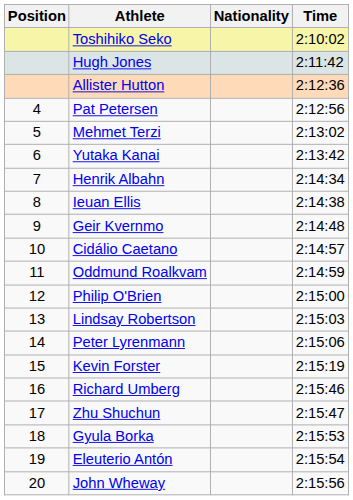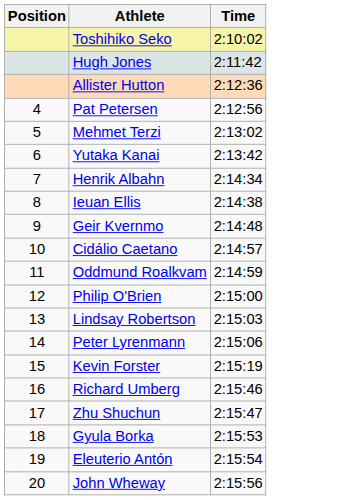 <table class="wikitable sortable">
 <tr>
 <th>Position</th>
 <th>Athlete</th>
-<th>Nationality</th>
 <th>Time</th>
 </tr>
 <tr bgcolor="#F7F6A8">
 <td align=center></td>
 <td><a href='#'>Toshihiko Seko</a></td>
-<td></td>
 <td>2:10:02</td>
 </tr>
 <tr bgcolor="#DCE5E5">
 <td align=center></td>
 <td><a href='#'>Hugh Jones</a></td>
-<td></td>
 <td>2:11:42</td>
 </tr>
 <tr bgcolor="#FFDAB9">
 <td align=center></td>
 <td><a href='#'>Allister Hutton</a></td>
-<td></td>
 <td>2:12:36</td>
 </tr>
 <tr>
 <td align=center>4</td>
 <td><a href='#'>Pat Petersen</a></td>
-<td></td>
 <td>2:12:56</td>
 </tr>
 <tr>
 <td align=center>5</td>
 <td><a href='#'>Mehmet Terzi</a></td>
-<td></td>
 <td>2:13:02</td>
 </tr>
 <tr>
 <td align=center>6</td>
 <td><a href='#'>Yutaka Kanai</a></td>
-<td></td>
 <td>2:13:42</td>
 </tr>
 <tr>
 <td align=center>7</td>
 <td><a href='#'>Henrik Albahn</a></td>
-<td></td>
 <td>2:14:34</td>
 </tr>
 <tr>
 <td align=center>8</td>
 <td><a href='#'>Ieuan Ellis</a></td>
-<td></td>
 <td>2:14:38</td>
 </tr>
 <tr>
 <td align=center>9</td>
 <td><a href='#'>Geir Kvernmo</a></td>
-<td></td>
 <td>2:14:48</td>
 </tr>
 <tr>
 <td align=center>10</td>
 <td><a href='#'>Cidálio Caetano</a></td>
-<td></td>
 <td>2:14:57</td>
 </tr>
 <tr>
 <td align=center>11</td>
 <td><a href='#'>Oddmund Roalkvam</a></td>
-<td></td>
 <td>2:14:59</td>
 </tr>
 <tr>
 <td align=center>12</td>
 <td><a href='#'>Philip O'Brien</a></td>
-<td></td>
 <td>2:15:00</td>
 </tr>
 <tr>
 <td align=center>13</td>
 <td><a href='#'>Lindsay Robertson</a></td>
-<td></td>
 <td>2:15:03</td>
 </tr>
 <tr>
 <td align=center>14</td>
 <td><a href='#'>Peter Lyrenmann</a></td>
-<td></td>
 <td>2:15:06</td>
 </tr>
 <tr>
 <td align=center>15</td>
 <td><a href='#'>Kevin Forster</a></td>
-<td></td>
 <td>2:15:19</td>
 </tr>
 <tr>
 <td align=center>16</td>
 <td><a href='#'>Richard Umberg</a></td>
-<td></td>
 <td>2:15:46</td>
 </tr>
 <tr>
 <td align=center>17</td>
 <td><a href='#'>Zhu Shuchun</a></td>
-<td></td>
 <td>2:15:47</td>
 </tr>
 <tr>
 <td align=center>18</td>
 <td><a href='#'>Gyula Borka</a></td>
-<td></td>
 <td>2:15:53</td>
 </tr>
 <tr>
 <td align=center>19</td>
 <td><a href='#'>Eleuterio Antón</a></td>
-<td></td>
 <td>2:15:54</td>
 </tr>
 <tr>
 <td align=center>20</td>
 <td><a href='#'>John Wheway</a></td>
-<td></td>
 <td>2:15:56</td>
 </tr>
 </table>
